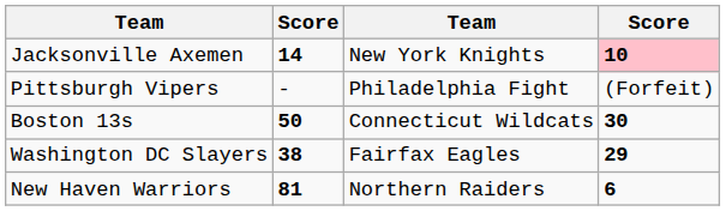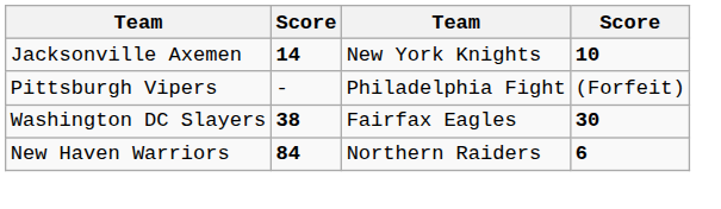 <table class="wikitable">
 <tr>
 <th>Team</th>
 <th>Score</th>
 <th>Team</th>
 <th>Score</th>
 </tr>
 <tr>
 <td>Jacksonville Axemen</td>
 <td><strong>14</strong></td>
 <td>New York Knights</td>
-<td style="background: pink;"><strong>10</strong></td>
+<td><strong>10</strong></td>
 </tr>
 <tr>
 <td>Pittsburgh Vipers</td>
 <td>-</td>
 <td>Philadelphia Fight</td>
 <td>(Forfeit)</td>
 </tr>
 <tr>
-<td>Boston 13s</td>
-<td><strong>50</strong></td>
-<td>Connecticut Wildcats</td>
+<td>Washington DC Slayers</td>
+<td><strong>38</strong></td>
+<td>Fairfax Eagles</td>
 <td><strong>30</strong></td>
 </tr>
 <tr>
-<td>Washington DC Slayers</td>
-<td><strong>38</strong></td>
-<td>Fairfax Eagles</td>
-<td><strong>29</strong></td>
-</tr>
-<tr>
 <td>New Haven Warriors</td>
-<td><strong>81</strong></td>
+<td><strong>84</strong></td>
 <td>Northern Raiders</td>
 <td><strong>6</strong></td>
 </tr>
 </table>
